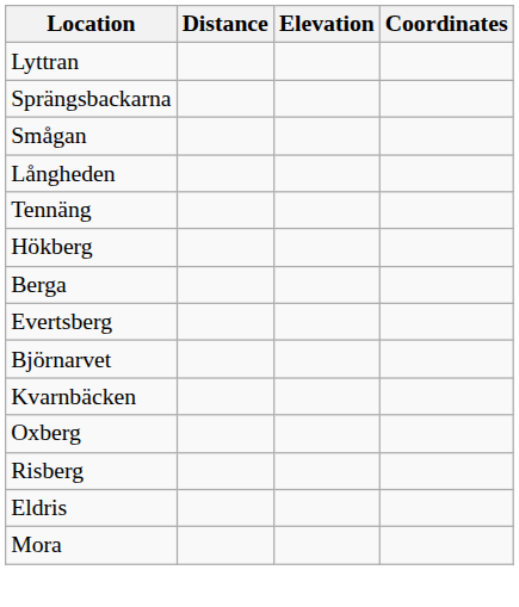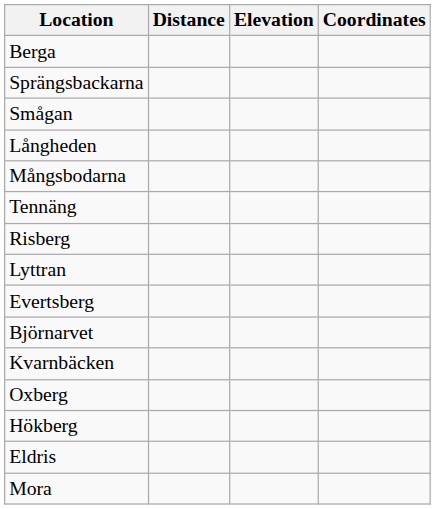 <table class="wikitable">
 <tr>
 <th>Location</th>
 <th>Distance</th>
 <th>Elevation</th>
 <th>Coordinates</th>
 </tr>
 <tr>
-<td>Lyttran</td>
+<td>Berga</td>
 <td></td>
 <td></td>
 <td></td>
 </tr>
 <tr>
 <td>Sprängsbackarna</td>
 <td></td>
 <td></td>
 <td></td>
 </tr>
 <tr>
 <td>Smågan</td>
 <td></td>
 <td></td>
 <td></td>
 </tr>
 <tr>
 <td>Långheden</td>
 <td></td>
 <td></td>
 <td></td>
 </tr>
 <tr>
+<td>Mångsbodarna</td>
+<td></td>
+<td></td>
+<td></td>
+</tr>
+<tr>
 <td>Tennäng</td>
 <td></td>
 <td></td>
 <td></td>
 </tr>
 <tr>
-<td>Hökberg</td>
+<td>Risberg</td>
 <td></td>
 <td></td>
 <td></td>
 </tr>
 <tr>
-<td>Berga</td>
+<td>Lyttran</td>
 <td></td>
 <td></td>
 <td></td>
 </tr>
 <tr>
 <td>Evertsberg</td>
 <td></td>
 <td></td>
 <td></td>
 </tr>
 <tr>
 <td>Björnarvet</td>
 <td></td>
 <td></td>
 <td></td>
 </tr>
 <tr>
 <td>Kvarnbäcken</td>
 <td></td>
 <td></td>
 <td></td>
 </tr>
 <tr>
 <td>Oxberg</td>
 <td></td>
 <td></td>
 <td></td>
 </tr>
 <tr>
-<td>Risberg</td>
+<td>Hökberg</td>
 <td></td>
 <td></td>
 <td></td>
 </tr>
 <tr>
 <td>Eldris</td>
 <td></td>
 <td></td>
 <td></td>
 </tr>
 <tr>
 <td>Mora</td>
 <td></td>
 <td></td>
 <td></td>
 </tr>
 </table>
